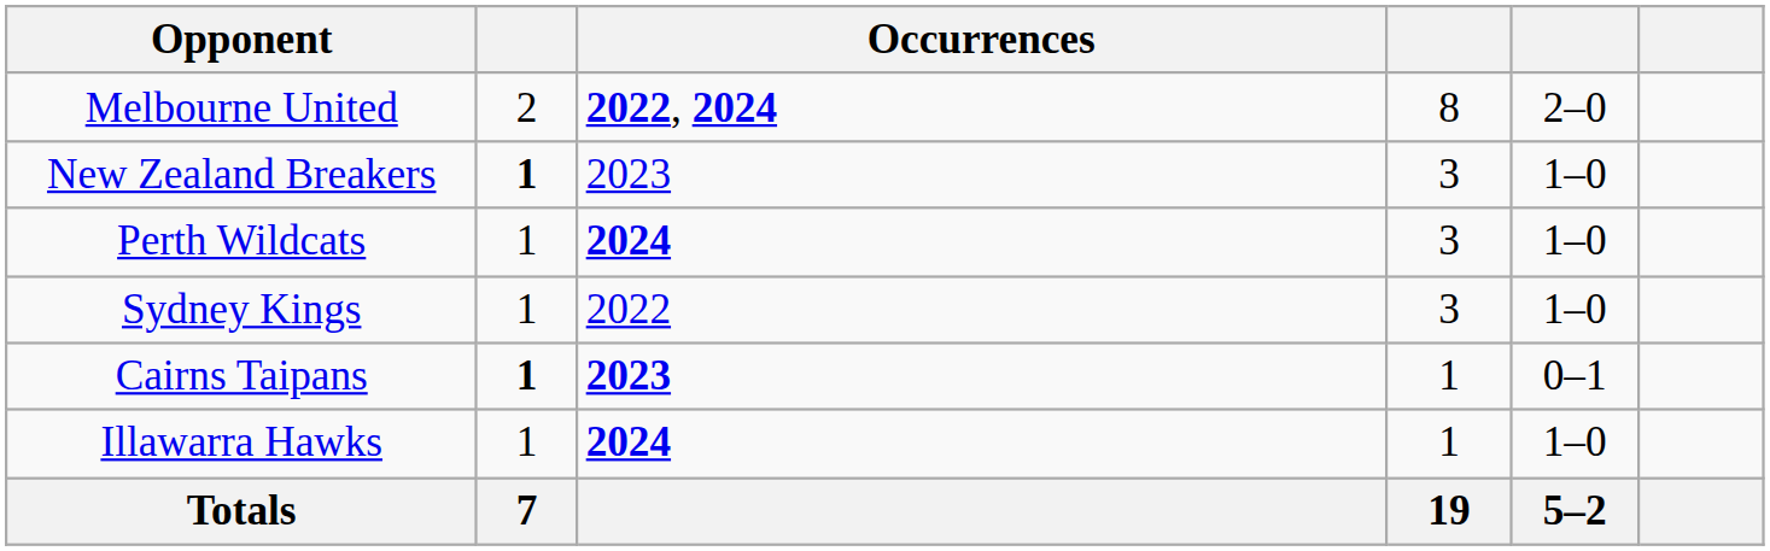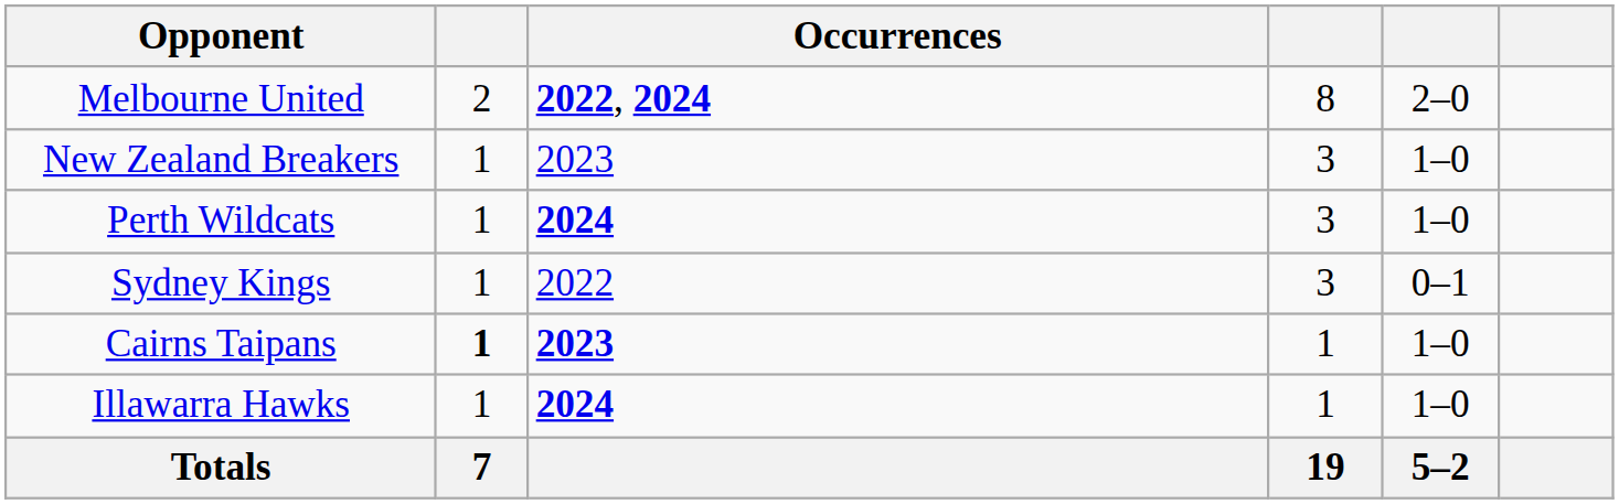 <table class="wikitable sortable" style="text-align: center; width: 75%;">
 <tr>
 <th width="170">Opponent</th>
 <th width="30"></th>
 <th>Occurrences</th>
 <th width="40"></th>
 <th width="40"></th>
 <th width="40"></th>
 </tr>
 <tr>
 <td><a href='#'>Melbourne United</a></td>
 <td>2</td>
 <td align=left><strong><a href='#'>2022</a></strong>, <strong><a href='#'>2024</a></strong></td>
 <td>8</td>
 <td>2–0</td>
 <td></td>
 </tr>
 <tr>
 <td><a href='#'>New Zealand Breakers</a></td>
-<td><strong>1</strong></td>
+<td>1</td>
 <td align=left><a href='#'>2023</a></td>
 <td>3</td>
 <td>1–0</td>
 <td></td>
 </tr>
 <tr>
 <td><a href='#'>Perth Wildcats</a></td>
 <td>1</td>
 <td align=left><strong><a href='#'>2024</a></strong></td>
 <td>3</td>
 <td>1–0</td>
 <td></td>
 </tr>
 <tr>
 <td><a href='#'>Sydney Kings</a></td>
 <td>1</td>
 <td align=left><a href='#'>2022</a></td>
 <td>3</td>
-<td>1–0</td>
+<td>0–1</td>
 <td></td>
 </tr>
 <tr>
 <td><a href='#'>Cairns Taipans</a></td>
 <td><strong>1</strong></td>
 <td align=left><strong><a href='#'>2023</a></strong></td>
 <td>1</td>
-<td>0–1</td>
+<td>1–0</td>
 <td></td>
 </tr>
 <tr>
 <td><a href='#'>Illawarra Hawks</a></td>
 <td>1</td>
 <td align=left><strong><a href='#'>2024</a></strong></td>
 <td>1</td>
 <td>1–0</td>
 <td></td>
 </tr>
 <tr>
 <th width="170">Totals</th>
 <th width="30">7</th>
 <th></th>
 <th width="40">19</th>
 <th width="40">5–2</th>
 <th width="40"></th>
 </tr>
 </table>
